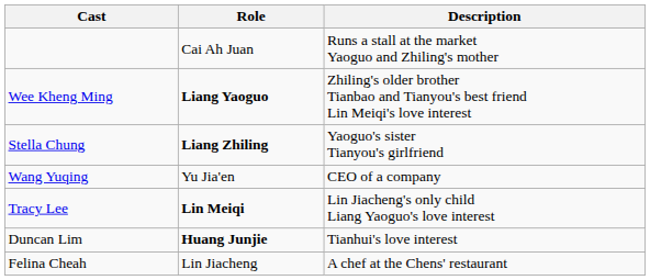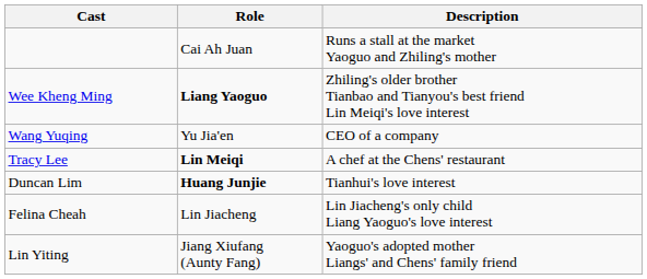 <table class="wikitable" width="55%">
 <tr>
 <th>Cast</th>
 <th>Role</th>
 <th>Description</th>
 </tr>
 <tr>
 <td></td>
 <td>Cai Ah Juan</td>
 <td>Runs a stall at the market<br>Yaoguo and Zhiling's mother</td>
 </tr>
 <tr>
 <td><a href='#'>Wee Kheng Ming</a></td>
 <td><strong>Liang Yaoguo</strong></td>
 <td>Zhiling's older brother<br>Tianbao and Tianyou's best friend<br>Lin Meiqi's love interest</td>
 </tr>
 <tr>
-<td><a href='#'>Stella Chung</a></td>
-<td><strong>Liang Zhiling</strong></td>
-<td>Yaoguo's sister<br>Tianyou's girlfriend</td>
-</tr>
-<tr>
 <td><a href='#'>Wang Yuqing</a></td>
 <td>Yu Jia'en</td>
 <td>CEO of a company</td>
 </tr>
 <tr>
 <td><a href='#'>Tracy Lee</a></td>
 <td><strong>Lin Meiqi</strong></td>
-<td>Lin Jiacheng's only child<br>Liang Yaoguo's love interest</td>
+<td>A chef at the Chens' restaurant</td>
 </tr>
 <tr>
 <td>Duncan Lim</td>
 <td><strong>Huang Junjie</strong></td>
 <td>Tianhui's love interest</td>
 </tr>
 <tr>
 <td>Felina Cheah</td>
 <td>Lin Jiacheng</td>
-<td>A chef at the Chens' restaurant</td>
+<td>Lin Jiacheng's only child<br>Liang Yaoguo's love interest</td>
+</tr>
+<tr>
+<td>Lin Yiting</td>
+<td>Jiang Xiufang<br>(Aunty Fang)</td>
+<td>Yaoguo's adopted mother<br>Liangs' and Chens' family friend</td>
 </tr>
 </table>
